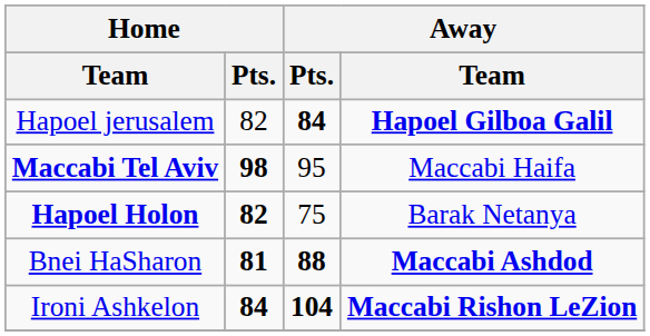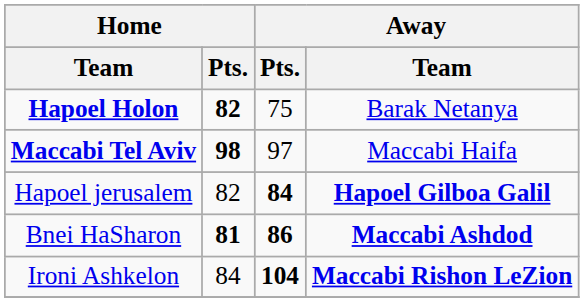 <table style="font-size: 90%; text-align: center" class="wikitable">
 <tr>
 <th colspan="2">Home</th>
 <th colspan="2">Away</th>
 </tr>
 <tr>
 <th>Team</th>
 <th>Pts.</th>
 <th>Pts.</th>
 <th>Team</th>
 </tr>
 <tr>
+<td><strong><a href='#'>Hapoel Holon</a></strong></td>
+<td><strong>82</strong></td>
+<td>75</td>
+<td><a href='#'>Barak Netanya</a></td>
+</tr>
+<tr>
+<td><strong><a href='#'>Maccabi Tel Aviv</a></strong></td>
+<td><strong>98</strong></td>
+<td>97</td>
+<td><a href='#'>Maccabi Haifa</a></td>
+</tr>
+<tr>
 <td><a href='#'>Hapoel jerusalem</a></td>
 <td>82</td>
 <td><strong>84</strong></td>
 <td><strong><a href='#'>Hapoel Gilboa Galil</a></strong></td>
 </tr>
 <tr>
-<td><strong><a href='#'>Maccabi Tel Aviv</a></strong></td>
-<td><strong>98</strong></td>
-<td>95</td>
-<td><a href='#'>Maccabi Haifa</a></td>
-</tr>
-<tr>
-<td><strong><a href='#'>Hapoel Holon</a></strong></td>
-<td><strong>82</strong></td>
-<td>75</td>
-<td><a href='#'>Barak Netanya</a></td>
-</tr>
-<tr>
 <td><a href='#'>Bnei HaSharon</a></td>
 <td><strong>81</strong></td>
-<td><strong>88</strong></td>
+<td><strong>86</strong></td>
 <td><strong><a href='#'>Maccabi Ashdod</a></strong></td>
 </tr>
 <tr>
 <td><a href='#'>Ironi Ashkelon</a></td>
-<td><strong>84</strong></td>
+<td>84</td>
 <td><strong>104</strong></td>
 <td><strong><a href='#'>Maccabi Rishon LeZion</a></strong></td>
 </tr>
 <tr>
 </tr>
 </table>
